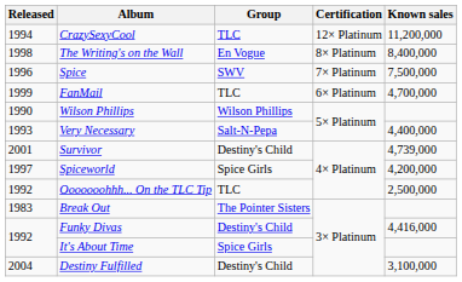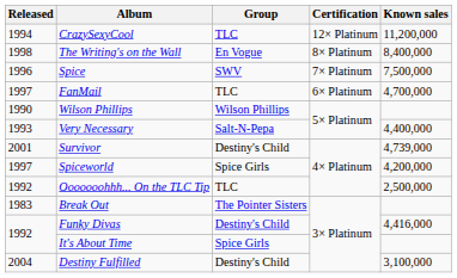 <table class="wikitable">
 <tr>
 <th>Released</th>
 <th>Album</th>
 <th>Group</th>
 <th>Certification</th>
 <th>Known sales</th>
 </tr>
 <tr>
 <td>1994</td>
 <td><em><a href='#'>CrazySexyCool</a></em></td>
 <td><a href='#'>TLC</a></td>
 <td>12× Platinum</td>
 <td>11,200,000</td>
 </tr>
 <tr>
 <td>1998</td>
 <td><em><a href='#'>The Writing's on the Wall</a></em></td>
 <td><a href='#'>En Vogue</a></td>
 <td>8× Platinum</td>
 <td>8,400,000</td>
 </tr>
 <tr>
 <td>1996</td>
 <td><em><a href='#'>Spice</a></em></td>
 <td><a href='#'>SWV</a></td>
 <td>7× Platinum</td>
 <td>7,500,000</td>
 </tr>
 <tr>
-<td>1999</td>
+<td>1997</td>
 <td><em><a href='#'>FanMail</a></em></td>
 <td>TLC</td>
 <td>6× Platinum</td>
 <td>4,700,000</td>
 </tr>
 <tr>
 <td>1990</td>
 <td><em><a href='#'>Wilson Phillips</a></em></td>
 <td><a href='#'>Wilson Phillips</a></td>
 <td rowspan=2>5× Platinum</td>
 <td></td>
 </tr>
 <tr>
 <td>1993</td>
 <td><em><a href='#'>Very Necessary</a></em></td>
 <td><a href='#'>Salt-N-Pepa</a></td>
 <td>4,400,000</td>
 </tr>
 <tr>
 <td>2001</td>
 <td><em><a href='#'>Survivor</a></em></td>
 <td>Destiny's Child</td>
 <td rowspan=3>4× Platinum</td>
 <td>4,739,000</td>
 </tr>
 <tr>
 <td>1997</td>
 <td><em><a href='#'>Spiceworld</a></em></td>
 <td>Spice Girls</td>
 <td>4,200,000</td>
 </tr>
 <tr>
 <td>1992</td>
 <td><em><a href='#'>Ooooooohhh... On the TLC Tip</a></em></td>
 <td>TLC</td>
 <td>2,500,000</td>
 </tr>
 <tr>
 <td>1983</td>
 <td><em><a href='#'>Break Out</a></em></td>
 <td><a href='#'>The Pointer Sisters</a></td>
 <td rowspan=4>3× Platinum</td>
 <td></td>
 </tr>
 <tr>
 <td rowspan=2>1992</td>
 <td><em><a href='#'>Funky Divas</a></em></td>
 <td><a href='#'>Destiny's Child</a></td>
 <td>4,416,000</td>
 </tr>
 <tr>
 <td><em><a href='#'>It's About Time</a></em></td>
 <td><a href='#'>Spice Girls</a></td>
 <td></td>
 </tr>
 <tr>
 <td>2004</td>
 <td><em><a href='#'>Destiny Fulfilled</a></em></td>
 <td>Destiny's Child</td>
 <td>3,100,000</td>
 </tr>
 </table>
